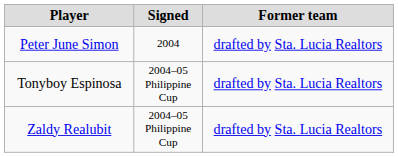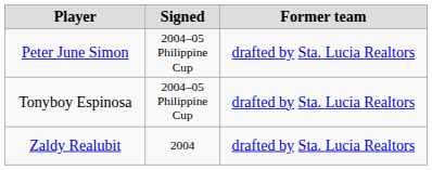 <table class="wikitable" style="text-align: center">
 <tr align="center" bgcolor="#dddddd">
 <td style="width:140px"><strong>Player</strong></td>
 <td style="width:70px"><strong>Signed</strong></td>
 <td style="width:210px"><strong>Former team</strong></td>
 </tr>
 <tr style="height:40px">
 <td><a href='#'>Peter June Simon</a></td>
-<td style="font-size: 80%">2004</td>
+<td style="font-size: 80%">2004–05 Philippine Cup</td>
 <td><a href='#'>drafted by</a> <a href='#'>Sta. Lucia Realtors</a></td>
 </tr>
 <tr style="height:40px">
 <td>Tonyboy Espinosa</td>
 <td style="font-size: 80%">2004–05 Philippine Cup</td>
 <td><a href='#'>drafted by</a> <a href='#'>Sta. Lucia Realtors</a></td>
 </tr>
 <tr style="height:40px">
 <td><a href='#'>Zaldy Realubit</a></td>
-<td style="font-size: 80%">2004–05 Philippine Cup</td>
+<td style="font-size: 80%">2004</td>
 <td><a href='#'>drafted by</a> <a href='#'>Sta. Lucia Realtors</a></td>
 </tr>
 </table>
